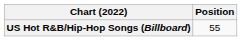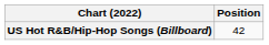 <table class="wikitable plainrowheaders" style="text-align:center">
 <tr>
 <th scope="col">Chart (2022)</th>
 <th scope="col">Position</th>
 </tr>
 <tr>
 <th scope="row">US Hot R&B/Hip-Hop Songs (<em>Billboard</em>)</th>
-<td>55</td>
+<td>42</td>
 </tr>
 </table>
